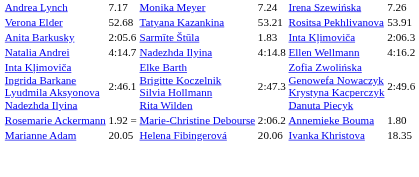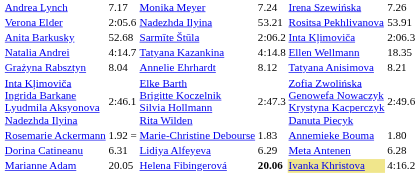 <table>
 <tr>
 <td></td>
 <td><a href='#'>Andrea Lynch</a> <br><em></em></td>
 <td>7.17</td>
 <td><a href='#'>Monika Meyer</a> <br><em></em></td>
 <td>7.24</td>
 <td><a href='#'>Irena Szewińska</a> <br><em></em></td>
 <td>7.26</td>
 </tr>
 <tr>
 <td></td>
 <td><a href='#'>Verona Elder</a> <br><em></em></td>
-<td>52.68</td>
-<td><a href='#'>Tatyana Kazankina</a> <br><em></em></td>
+<td>2:05.6</td>
+<td><a href='#'>Nadezhda Ilyina</a> <br><em></em></td>
 <td>53.21</td>
 <td><a href='#'>Rositsa Pekhlivanova</a> <br><em></em></td>
 <td>53.91</td>
 </tr>
 <tr>
 <td></td>
 <td><a href='#'>Anita Barkusky</a> <br><em></em></td>
-<td>2:05.6</td>
+<td>52.68</td>
 <td><a href='#'>Sarmīte Štūla</a> <br><em></em></td>
-<td>1.83</td>
+<td>2:06.2</td>
 <td><a href='#'>Inta Kļimoviča</a> <br><em></em></td>
 <td>2:06.3</td>
 </tr>
 <tr>
 <td></td>
 <td><a href='#'>Natalia Andrei</a> <br><em></em></td>
 <td>4:14.7</td>
-<td><a href='#'>Nadezhda Ilyina</a> <br><em></em></td>
+<td><a href='#'>Tatyana Kazankina</a> <br><em></em></td>
 <td>4:14.8</td>
 <td><a href='#'>Ellen Wellmann</a> <br><em></em></td>
-<td>4:16.2</td>
+<td>18.35</td>
+</tr>
+<tr>
+<td></td>
+<td><a href='#'>Grażyna Rabsztyn</a> <br><em></em></td>
+<td>8.04</td>
+<td><a href='#'>Annelie Ehrhardt</a> <br><em></em></td>
+<td>8.12</td>
+<td><a href='#'>Tatyana Anisimova</a> <br><em></em></td>
+<td>8.21</td>
 </tr>
 <tr>
 <td></td>
 <td><a href='#'>Inta Kļimoviča</a><br><a href='#'>Ingrida Barkane</a><br><a href='#'>Lyudmila Aksyonova</a><br><a href='#'>Nadezhda Ilyina</a> <br><em></em></td>
 <td>2:46.1</td>
 <td><a href='#'>Elke Barth</a><br><a href='#'>Brigitte Koczelnik</a><br><a href='#'>Silvia Hollmann</a><br><a href='#'>Rita Wilden</a> <br><em></em></td>
 <td>2:47.3</td>
 <td><a href='#'>Zofia Zwolińska</a><br><a href='#'>Genowefa Nowaczyk</a><br><a href='#'>Krystyna Kacperczyk</a><br><a href='#'>Danuta Piecyk</a> <br><em></em></td>
 <td>2:49.6</td>
 </tr>
 <tr>
 <td></td>
 <td><a href='#'>Rosemarie Ackermann</a> <br><em></em></td>
 <td>1.92 =</td>
 <td><a href='#'>Marie-Christine Debourse</a> <br><em></em></td>
-<td>2:06.2</td>
+<td>1.83</td>
 <td><a href='#'>Annemieke Bouma</a> <br><em></em></td>
 <td>1.80</td>
+</tr>
+<tr>
+<td></td>
+<td><a href='#'>Dorina Catineanu</a> <br><em></em></td>
+<td>6.31</td>
+<td><a href='#'>Lidiya Alfeyeva</a> <br><em></em></td>
+<td>6.29</td>
+<td><a href='#'>Meta Antenen</a> <br><em></em></td>
+<td>6.28</td>
 </tr>
 <tr>
 <td></td>
 <td><a href='#'>Marianne Adam</a> <br><em></em></td>
 <td>20.05</td>
 <td><a href='#'>Helena Fibingerová</a> <br><em></em></td>
-<td>20.06</td>
-<td><a href='#'>Ivanka Khristova</a> <br><em></em></td>
-<td>18.35</td>
+<td><strong>20.06</strong></td>
+<td style="background: khaki;"><a href='#'>Ivanka Khristova</a> <br><em></em></td>
+<td>4:16.2</td>
 </tr>
 </table>
